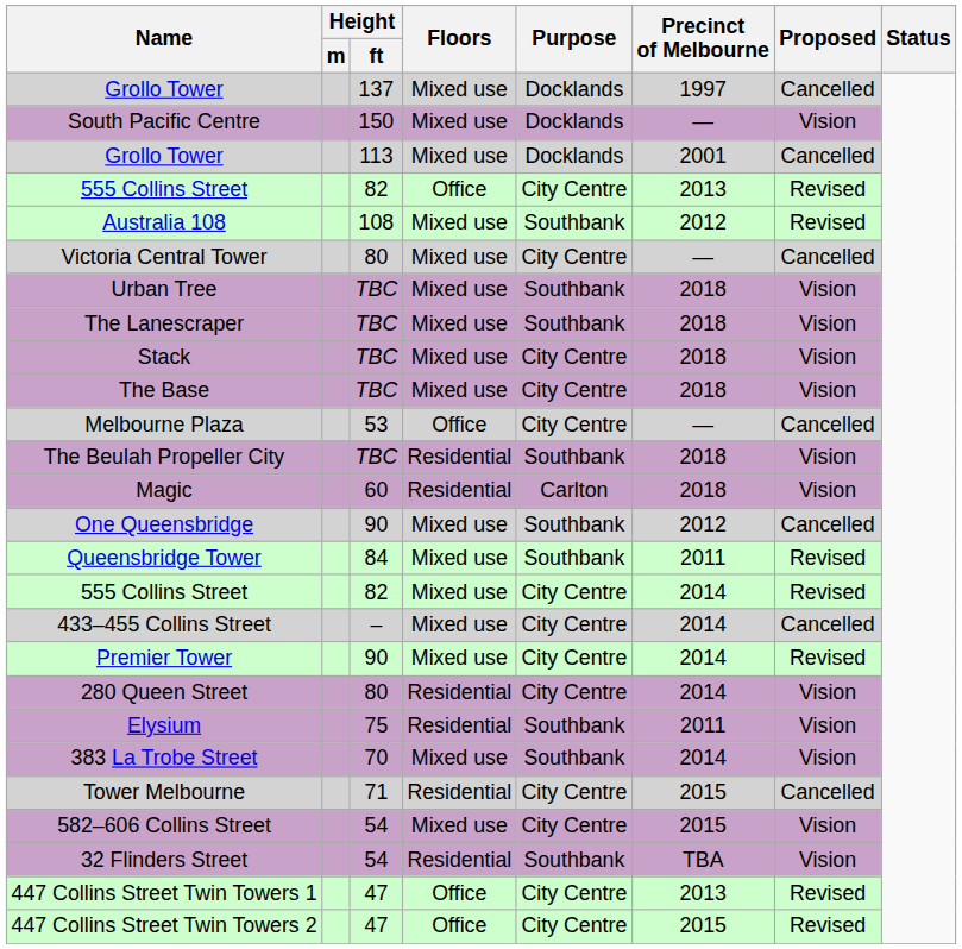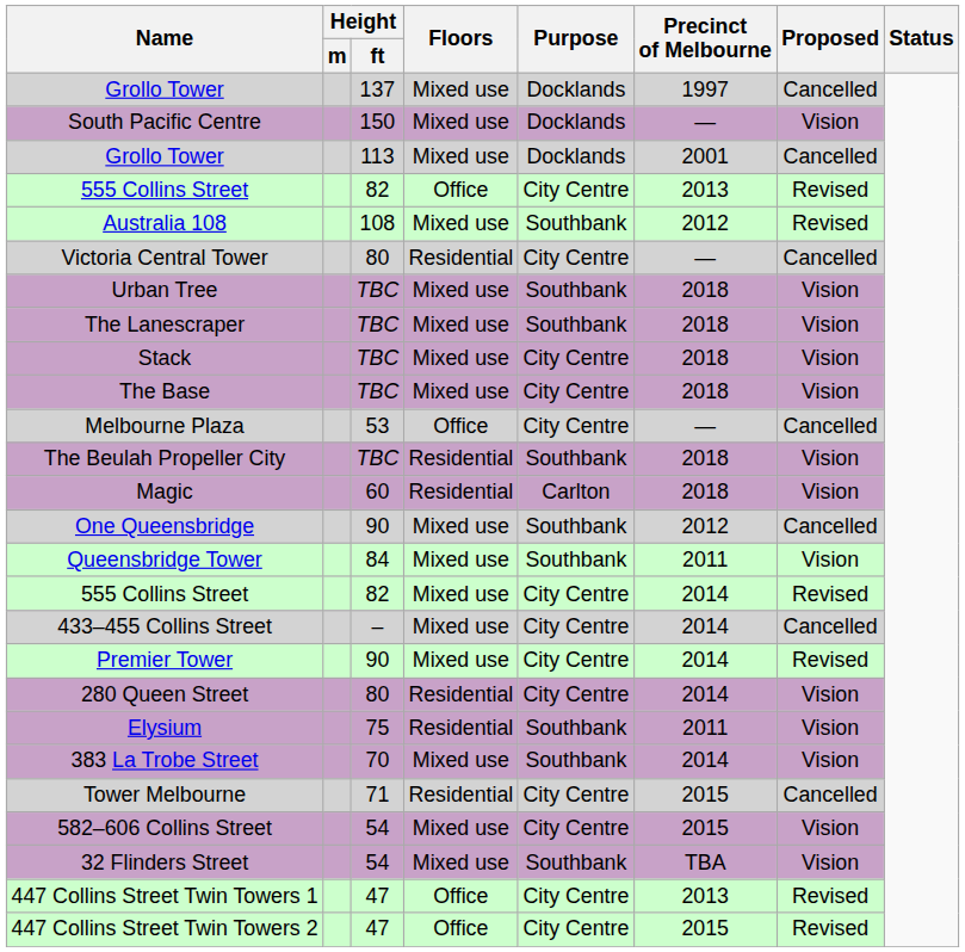 <table class="wikitable sortable" style="text-align:center; margin:auto;">
 <tr>
 <th rowspan="2">Name</th>
 <th colspan="2">Height</th>
 <th rowspan="2">Floors</th>
 <th rowspan="2">Purpose</th>
 <th rowspan="2">Precinct<br>of Melbourne</th>
 <th rowspan="2">Proposed</th>
 <th rowspan="2">Status</th>
 </tr>
 <tr>
 <th>m</th>
 <th>ft</th>
 </tr>
 <tr style="background: lightgray;">
 <td><a href='#'>Grollo Tower</a></td>
 <td></td>
 <td>137</td>
 <td>Mixed use</td>
 <td>Docklands</td>
 <td>1997</td>
 <td>Cancelled</td>
 </tr>
 <tr style="background:#C8A2C8;">
 <td>South Pacific Centre</td>
 <td></td>
 <td>150</td>
 <td>Mixed use</td>
 <td>Docklands</td>
 <td>—</td>
 <td>Vision</td>
 </tr>
 <tr style="background: lightgray;">
 <td><a href='#'>Grollo Tower</a></td>
 <td></td>
 <td>113</td>
 <td>Mixed use</td>
 <td>Docklands</td>
 <td>2001</td>
 <td>Cancelled</td>
 </tr>
 <tr style="background: #ccffcc;">
 <td><a href='#'>555 Collins Street</a></td>
 <td></td>
 <td>82</td>
 <td>Office</td>
 <td>City Centre</td>
 <td>2013</td>
 <td>Revised</td>
 </tr>
 <tr style="background: #ccffcc;">
 <td><a href='#'>Australia 108</a></td>
 <td></td>
 <td>108</td>
 <td>Mixed use</td>
 <td>Southbank</td>
 <td>2012</td>
 <td>Revised</td>
 </tr>
 <tr style="background: lightgray;">
 <td>Victoria Central Tower</td>
 <td></td>
 <td>80</td>
-<td>Mixed use</td>
+<td>Residential</td>
 <td>City Centre</td>
 <td>—</td>
 <td>Cancelled</td>
 </tr>
 <tr style="background:#C8A2C8;">
 <td>Urban Tree</td>
 <td></td>
 <td><em>TBC</em></td>
 <td>Mixed use</td>
 <td>Southbank</td>
 <td>2018</td>
 <td>Vision</td>
 </tr>
 <tr style="background:#C8A2C8;">
 <td>The Lanescraper</td>
 <td></td>
 <td><em>TBC</em></td>
 <td>Mixed use</td>
 <td>Southbank</td>
 <td>2018</td>
 <td>Vision</td>
 </tr>
 <tr style="background:#C8A2C8;">
 <td>Stack</td>
 <td></td>
 <td><em>TBC</em></td>
 <td>Mixed use</td>
 <td>City Centre</td>
 <td>2018</td>
 <td>Vision</td>
 </tr>
 <tr style="background:#C8A2C8;">
 <td>The Base</td>
 <td></td>
 <td><em>TBC</em></td>
 <td>Mixed use</td>
 <td>City Centre</td>
 <td>2018</td>
 <td>Vision</td>
 </tr>
 <tr style="background: lightgray;">
 <td>Melbourne Plaza</td>
 <td></td>
 <td>53</td>
 <td>Office</td>
 <td>City Centre</td>
 <td>—</td>
 <td>Cancelled</td>
 </tr>
 <tr style="background:#C8A2C8;">
 <td>The Beulah Propeller City</td>
 <td></td>
 <td><em>TBC</em></td>
 <td>Residential</td>
 <td>Southbank</td>
 <td>2018</td>
 <td>Vision</td>
 </tr>
 <tr style="background:#C8A2C8;">
 <td>Magic</td>
 <td></td>
 <td>60</td>
 <td>Residential</td>
 <td>Carlton</td>
 <td>2018</td>
 <td>Vision</td>
 </tr>
 <tr style="background: lightgray;">
 <td><a href='#'>One Queensbridge</a></td>
 <td></td>
 <td>90</td>
 <td>Mixed use</td>
 <td>Southbank</td>
 <td>2012</td>
 <td>Cancelled</td>
 </tr>
 <tr style="background: #ccffcc;">
 <td><a href='#'>Queensbridge Tower</a></td>
 <td></td>
 <td>84</td>
 <td>Mixed use</td>
 <td>Southbank</td>
 <td>2011</td>
-<td>Revised</td>
+<td>Vision</td>
 </tr>
 <tr style="background:#ccffcc">
 <td>555 Collins Street</td>
 <td></td>
 <td>82</td>
 <td>Mixed use</td>
 <td>City Centre</td>
 <td>2014</td>
 <td>Revised</td>
 </tr>
 <tr style="background: lightgray;">
 <td>433–455 Collins Street</td>
 <td></td>
 <td>–</td>
 <td>Mixed use</td>
 <td>City Centre</td>
 <td>2014</td>
 <td>Cancelled</td>
 </tr>
 <tr style="background: #ccffcc">
 <td><a href='#'>Premier Tower</a></td>
 <td></td>
 <td>90</td>
 <td>Mixed use</td>
 <td>City Centre</td>
 <td>2014</td>
 <td>Revised</td>
 </tr>
 <tr style="background:#C8A2C8">
 <td>280 Queen Street</td>
 <td></td>
 <td>80</td>
 <td>Residential</td>
 <td>City Centre</td>
 <td>2014</td>
 <td>Vision</td>
 </tr>
 <tr style="background:#C8A2C8">
 <td><a href='#'>Elysium</a></td>
 <td></td>
 <td>75</td>
 <td>Residential</td>
 <td>Southbank</td>
 <td>2011</td>
 <td>Vision</td>
 </tr>
 <tr style="background:#C8A2C8;">
 <td>383 <a href='#'>La Trobe Street</a></td>
 <td></td>
 <td>70</td>
 <td>Mixed use</td>
 <td>Southbank</td>
 <td>2014</td>
 <td>Vision</td>
 </tr>
 <tr style="background: lightgray;">
 <td>Tower Melbourne</td>
 <td></td>
 <td>71</td>
 <td>Residential</td>
 <td>City Centre</td>
 <td>2015</td>
 <td>Cancelled</td>
 </tr>
 <tr style="background:#C8A2C8;">
 <td>582–606 Collins Street</td>
 <td></td>
 <td>54</td>
 <td>Mixed use</td>
 <td>City Centre</td>
 <td>2015</td>
 <td>Vision</td>
 </tr>
 <tr style="background:#C8A2C8;">
 <td>32 Flinders Street</td>
 <td></td>
 <td>54</td>
-<td>Residential</td>
+<td>Mixed use</td>
 <td>Southbank</td>
 <td>TBA</td>
 <td>Vision</td>
 </tr>
 <tr style="background: #ccffcc;">
 <td>447 Collins Street Twin Towers 1</td>
 <td></td>
 <td>47</td>
 <td>Office</td>
 <td>City Centre</td>
 <td>2013</td>
 <td>Revised</td>
 </tr>
 <tr style="background: #ccffcc;">
 <td>447 Collins Street Twin Towers 2</td>
 <td></td>
 <td>47</td>
 <td>Office</td>
 <td>City Centre</td>
 <td>2015</td>
 <td>Revised</td>
 </tr>
 </table>
